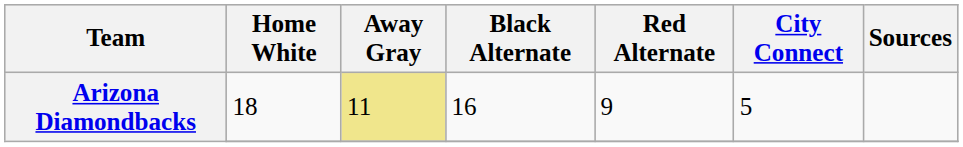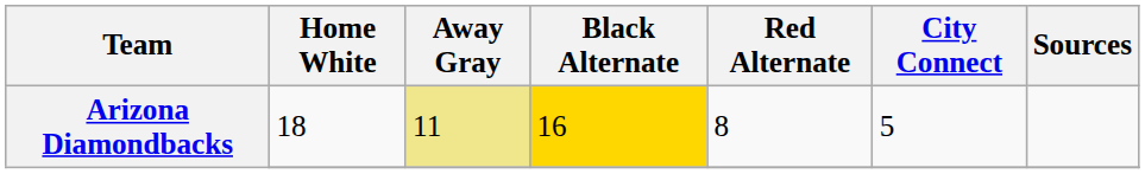 <table class="wikitable sortable plainrowheaders">
 <tr>
 <th scope="col">Team</th>
 <th scope="col">Home White</th>
 <th scope="col">Away Gray</th>
 <th scope="col">Black Alternate</th>
 <th scope="col">Red Alternate</th>
 <th scope="col"><a href='#'>City Connect</a></th>
 <th scope="col" class="unsortable">Sources</th>
 </tr>
 <tr>
 <th rowspan="2" scope="row"><a href='#'>Arizona Diamondbacks</a></th>
 <td>18</td>
 <td style="background: khaki;">11</td>
-<td>16</td>
-<td>9</td>
+<td style="background: gold;">16</td>
+<td>8</td>
 <td>5</td>
 <td></td>
 </tr>
 <tr>
 </tr>
 </table>
